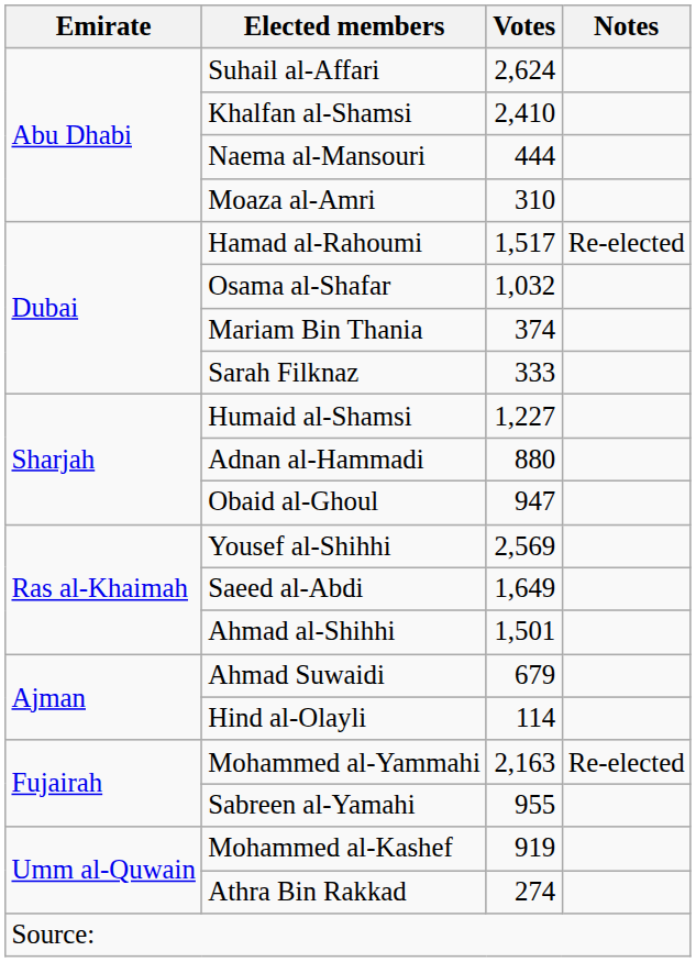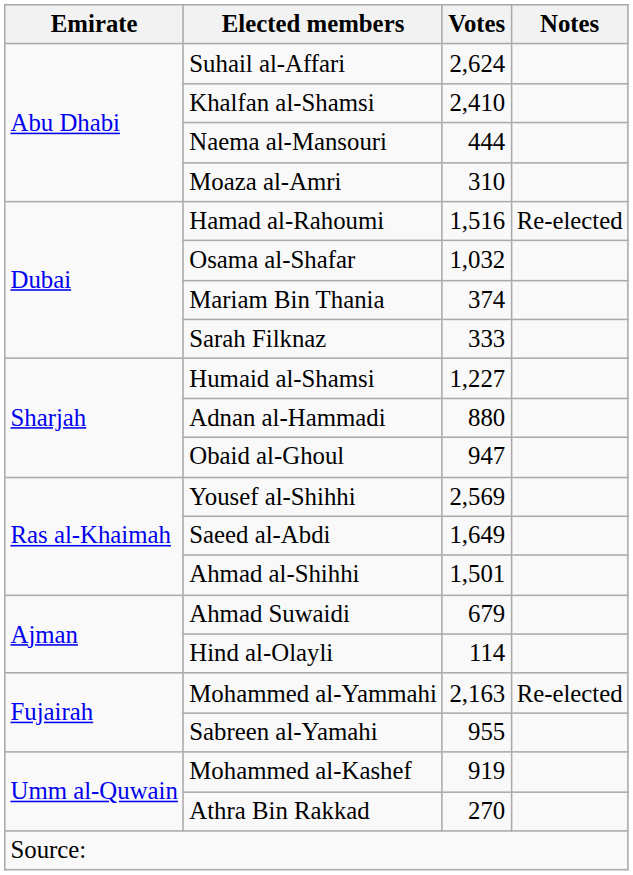 <table class=wikitable>
 <tr>
 <th>Emirate</th>
 <th>Elected members</th>
 <th>Votes</th>
 <th>Notes</th>
 </tr>
 <tr>
 <td rowspan=4><a href='#'>Abu Dhabi</a></td>
 <td>Suhail al-Affari</td>
 <td align="right">2,624</td>
 <td></td>
 </tr>
 <tr>
 <td>Khalfan al-Shamsi</td>
 <td align="right">2,410</td>
 <td></td>
 </tr>
 <tr>
 <td>Naema al-Mansouri</td>
 <td align="right">444</td>
 <td></td>
 </tr>
 <tr>
 <td>Moaza al-Amri</td>
 <td align="right">310</td>
 <td></td>
 </tr>
 <tr>
 <td rowspan="4"><a href='#'>Dubai</a></td>
 <td>Hamad al-Rahoumi</td>
-<td align="right">1,517</td>
+<td align="right">1,516</td>
 <td>Re-elected</td>
 </tr>
 <tr>
 <td>Osama al-Shafar</td>
 <td align="right">1,032</td>
 <td></td>
 </tr>
 <tr>
 <td>Mariam Bin Thania</td>
 <td align="right">374</td>
 <td></td>
 </tr>
 <tr>
 <td>Sarah Filknaz</td>
 <td align="right">333</td>
 <td></td>
 </tr>
 <tr>
 <td rowspan="3"><a href='#'>Sharjah</a></td>
 <td>Humaid al-Shamsi</td>
 <td align="right">1,227</td>
 <td></td>
 </tr>
 <tr>
 <td>Adnan al-Hammadi</td>
 <td align="right">880</td>
 <td></td>
 </tr>
 <tr>
 <td>Obaid al-Ghoul</td>
 <td align="right">947</td>
 <td></td>
 </tr>
 <tr>
 <td rowspan="3"><a href='#'>Ras al-Khaimah</a></td>
 <td>Yousef al-Shihhi</td>
 <td align="right">2,569</td>
 <td></td>
 </tr>
 <tr>
 <td>Saeed al-Abdi</td>
 <td align="right">1,649</td>
 <td></td>
 </tr>
 <tr>
 <td>Ahmad al-Shihhi</td>
 <td align="right">1,501</td>
 <td></td>
 </tr>
 <tr>
 <td rowspan="2"><a href='#'>Ajman</a></td>
 <td>Ahmad Suwaidi</td>
 <td align="right">679</td>
 <td></td>
 </tr>
 <tr>
 <td>Hind al-Olayli</td>
 <td align="right">114</td>
 <td></td>
 </tr>
 <tr>
 <td rowspan="2"><a href='#'>Fujairah</a></td>
 <td>Mohammed al-Yammahi</td>
 <td align="right">2,163</td>
 <td>Re-elected</td>
 </tr>
 <tr>
 <td>Sabreen al-Yamahi</td>
 <td align="right">955</td>
 <td></td>
 </tr>
 <tr>
 <td rowspan=2><a href='#'>Umm al-Quwain</a></td>
 <td>Mohammed al-Kashef</td>
 <td align="right">919</td>
 <td></td>
 </tr>
 <tr>
 <td>Athra Bin Rakkad</td>
-<td align="right">274</td>
+<td align="right">270</td>
 <td></td>
 </tr>
 <tr>
 <td colspan=4>Source: </td>
 </tr>
 </table>
